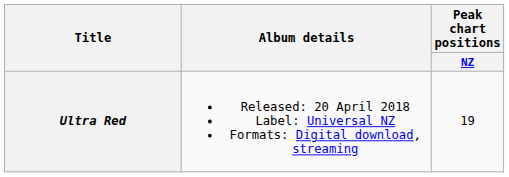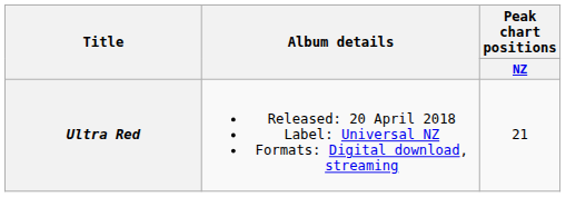 <table class="wikitable plainrowheaders" style="text-align:center;">
 <tr>
 <th scope="col" rowspan="2" style="width:14em;">Title</th>
 <th scope="col" rowspan="2" style="width:20em;">Album details</th>
 <th scope="col" colspan="1">Peak chart positions</th>
 </tr>
 <tr>
 <th scope="col" style="width:3em;font-size:90%;"><a href='#'>NZ</a><br></th>
 </tr>
 <tr>
 <th scope="row"><em>Ultra Red</em></th>
 <td><br><ul><li>Released: 20 April 2018</li><li>Label: <a href='#'>Universal NZ</a></li><li>Formats: <a href='#'>Digital download</a>, <a href='#'>streaming</a></li></ul></td>
-<td>19</td>
+<td>21</td>
 </tr>
 </table>
